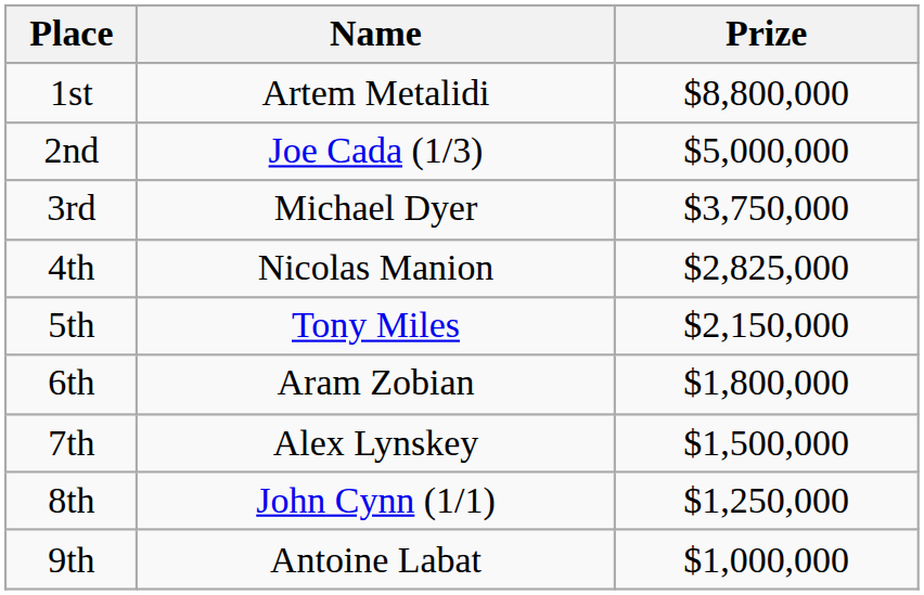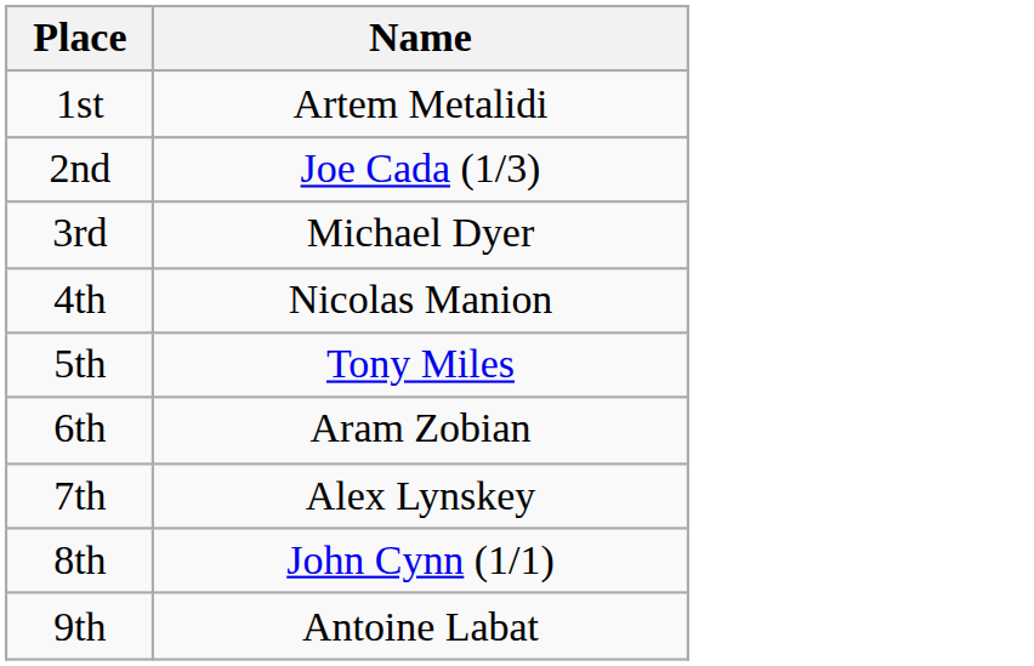 <table class="wikitable">
 <tr>
 <th width="50">Place</th>
 <th width="200">Name</th>
-<th width="125">Prize</th>
 </tr>
 <tr>
 <td align = "center">1st</td>
 <td align = "center">Artem Metalidi</td>
-<td align = "center">$8,800,000</td>
 </tr>
 <tr>
 <td align = "center">2nd</td>
 <td align = "center"><a href='#'>Joe Cada</a> (1/3)</td>
-<td align = "center">$5,000,000</td>
 </tr>
 <tr>
 <td align = "center">3rd</td>
 <td align = "center">Michael Dyer</td>
-<td align = "center">$3,750,000</td>
 </tr>
 <tr>
 <td align = "center">4th</td>
 <td align = "center">Nicolas Manion</td>
-<td align = "center">$2,825,000</td>
 </tr>
 <tr>
 <td align = "center">5th</td>
 <td align = "center"><a href='#'>Tony Miles</a></td>
-<td align = "center">$2,150,000</td>
 </tr>
 <tr>
 <td align = "center">6th</td>
 <td align = "center">Aram Zobian</td>
-<td align = "center">$1,800,000</td>
 </tr>
 <tr>
 <td align = "center">7th</td>
 <td align = "center">Alex Lynskey</td>
-<td align = "center">$1,500,000</td>
 </tr>
 <tr>
 <td align = "center">8th</td>
 <td align = "center"><a href='#'>John Cynn</a> (1/1)</td>
-<td align = "center">$1,250,000</td>
 </tr>
 <tr>
 <td align = "center">9th</td>
 <td align = "center">Antoine Labat</td>
-<td align = "center">$1,000,000</td>
 </tr>
 </table>
